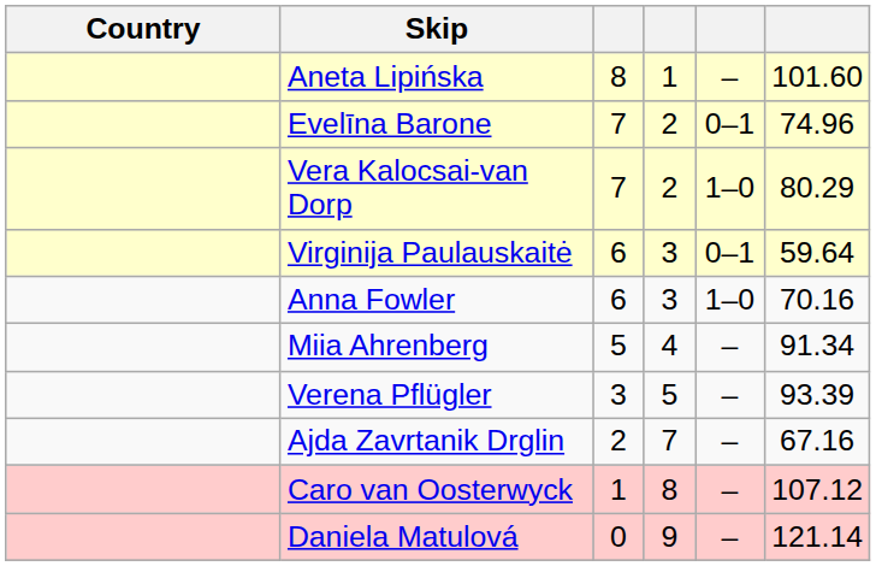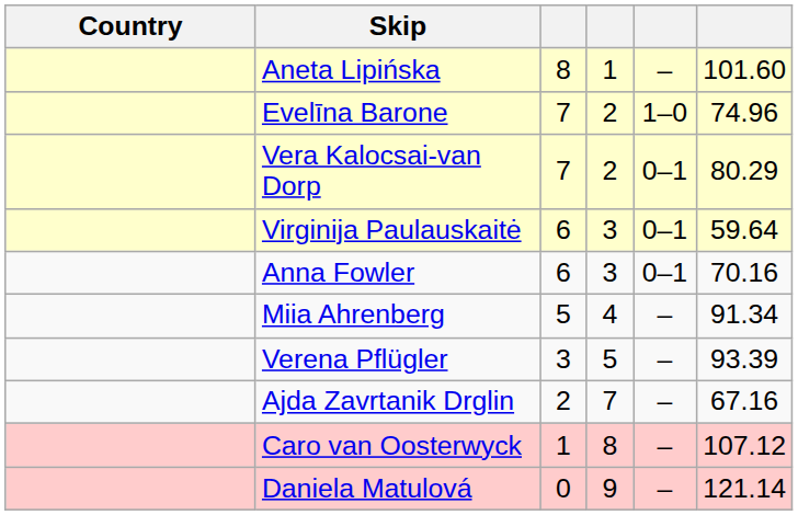 <table class=wikitable style="text-align:center;">
 <tr>
 <th width=140>Country</th>
 <th width=160>Skip</th>
 <th width=20></th>
 <th width=20></th>
 <th width=30></th>
 <th width=20></th>
 </tr>
 <tr bgcolor=#ffffcc>
 <td style="text-align:left;"></td>
 <td style="text-align:left;"><a href='#'>Aneta Lipińska</a></td>
 <td>8</td>
 <td>1</td>
 <td>–</td>
 <td>101.60</td>
 </tr>
 <tr bgcolor=#ffffcc>
 <td style="text-align:left;"></td>
 <td style="text-align:left;"><a href='#'>Evelīna Barone</a></td>
 <td>7</td>
 <td>2</td>
-<td>0–1</td>
+<td>1–0</td>
 <td>74.96</td>
 </tr>
 <tr bgcolor=#ffffcc>
 <td style="text-align:left;"></td>
 <td style="text-align:left;"><a href='#'>Vera Kalocsai-van Dorp</a></td>
 <td>7</td>
 <td>2</td>
-<td>1–0</td>
+<td>0–1</td>
 <td>80.29</td>
 </tr>
 <tr bgcolor=#ffffcc>
 <td style="text-align:left;"></td>
 <td style="text-align:left;"><a href='#'>Virginija Paulauskaitė</a></td>
 <td>6</td>
 <td>3</td>
 <td>0–1</td>
 <td>59.64</td>
 </tr>
 <tr>
 <td style="text-align:left;"></td>
 <td style="text-align:left;"><a href='#'>Anna Fowler</a></td>
 <td>6</td>
 <td>3</td>
-<td>1–0</td>
+<td>0–1</td>
 <td>70.16</td>
 </tr>
 <tr>
 <td style="text-align:left;"></td>
 <td style="text-align:left;"><a href='#'>Miia Ahrenberg</a></td>
 <td>5</td>
 <td>4</td>
 <td>–</td>
 <td>91.34</td>
 </tr>
 <tr>
 <td style="text-align:left;"></td>
 <td style="text-align:left;"><a href='#'>Verena Pflügler</a></td>
 <td>3</td>
 <td>5</td>
 <td>–</td>
 <td>93.39</td>
 </tr>
 <tr>
 <td style="text-align:left;"></td>
 <td style="text-align:left;"><a href='#'>Ajda Zavrtanik Drglin</a></td>
 <td>2</td>
 <td>7</td>
 <td>–</td>
 <td>67.16</td>
 </tr>
 <tr bgcolor=#ffcccc>
 <td style="text-align:left;"></td>
 <td style="text-align:left;"><a href='#'>Caro van Oosterwyck</a></td>
 <td>1</td>
 <td>8</td>
 <td>–</td>
 <td>107.12</td>
 </tr>
 <tr bgcolor=#ffcccc>
 <td style="text-align:left;"></td>
 <td style="text-align:left;"><a href='#'>Daniela Matulová</a></td>
 <td>0</td>
 <td>9</td>
 <td>–</td>
 <td>121.14</td>
 </tr>
 </table>
